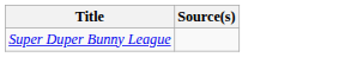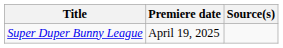 <table class="wikitable sortable">
 <tr>
 <th>Title</th>
+<th>Premiere date</th>
 <th>Source(s)</th>
 </tr>
 <tr>
 <td><em><a href='#'>Super Duper Bunny League</a></em></td>
+<td>April 19, 2025</td>
 <td></td>
 </tr>
 </table>
